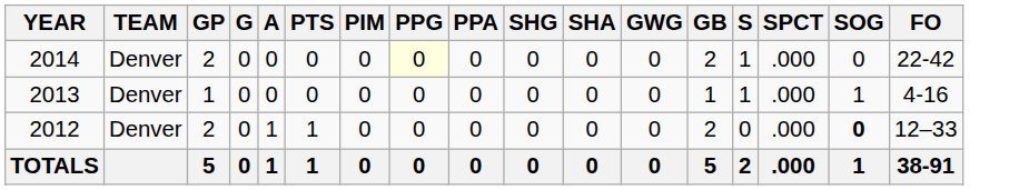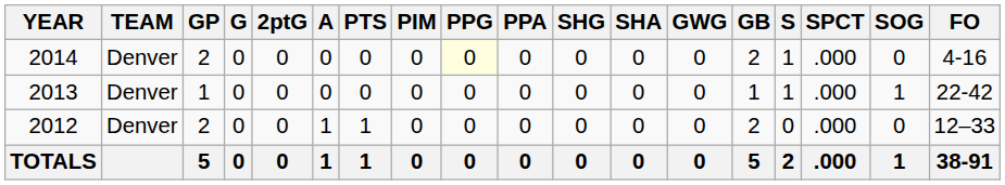 <table class="wikitable">
 <tr style="text-align:center;">
 <th>YEAR</th>
 <th>TEAM</th>
 <th>GP</th>
 <th>G</th>
+<th>2ptG</th>
 <th>A</th>
 <th>PTS</th>
 <th>PIM</th>
 <th>PPG</th>
 <th>PPA</th>
 <th>SHG</th>
 <th>SHA</th>
 <th>GWG</th>
 <th>GB</th>
 <th>S</th>
 <th>SPCT</th>
 <th>SOG</th>
 <th>FO</th>
 </tr>
 <tr style="text-align:center;">
 <td>2014</td>
 <td>Denver</td>
 <td>2</td>
 <td>0</td>
 <td>0</td>
 <td>0</td>
 <td>0</td>
+<td>0</td>
 <td style="background: lightyellow;">0</td>
 <td>0</td>
 <td>0</td>
 <td>0</td>
 <td>0</td>
 <td>2</td>
 <td>1</td>
 <td>.000</td>
 <td>0</td>
-<td>22-42</td>
+<td>4-16</td>
 </tr>
 <tr style="text-align:center;">
 <td>2013</td>
 <td>Denver</td>
 <td>1</td>
 <td>0</td>
 <td>0</td>
 <td>0</td>
 <td>0</td>
 <td>0</td>
 <td>0</td>
 <td>0</td>
 <td>0</td>
 <td>0</td>
+<td>0</td>
 <td>1</td>
 <td>1</td>
 <td>.000</td>
 <td>1</td>
-<td>4-16</td>
+<td>22-42</td>
 </tr>
 <tr style="text-align:center;">
 <td>2012</td>
 <td>Denver</td>
 <td>2</td>
+<td>0</td>
 <td>0</td>
 <td>1</td>
 <td>1</td>
 <td>0</td>
 <td>0</td>
 <td>0</td>
 <td>0</td>
 <td>0</td>
 <td>0</td>
 <td>2</td>
 <td>0</td>
 <td>.000</td>
-<td><strong>0</strong></td>
+<td>0</td>
 <td>12–33</td>
 </tr>
 <tr style="text-align:center;">
 <th>TOTALS</th>
 <th></th>
 <th>5</th>
+<th>0</th>
 <th>0</th>
 <th>1</th>
 <th>1</th>
 <th>0</th>
 <th>0</th>
 <th>0</th>
 <th>0</th>
 <th>0</th>
 <th>0</th>
 <th>5</th>
 <th>2</th>
 <th>.000</th>
 <th>1</th>
 <th>38-91</th>
 </tr>
 </table>
